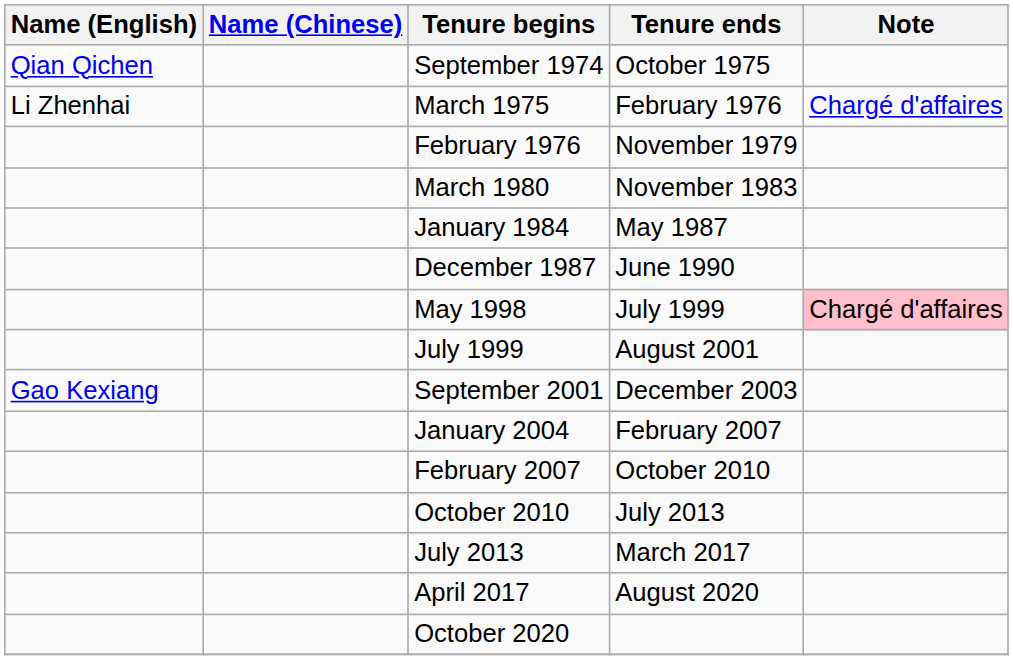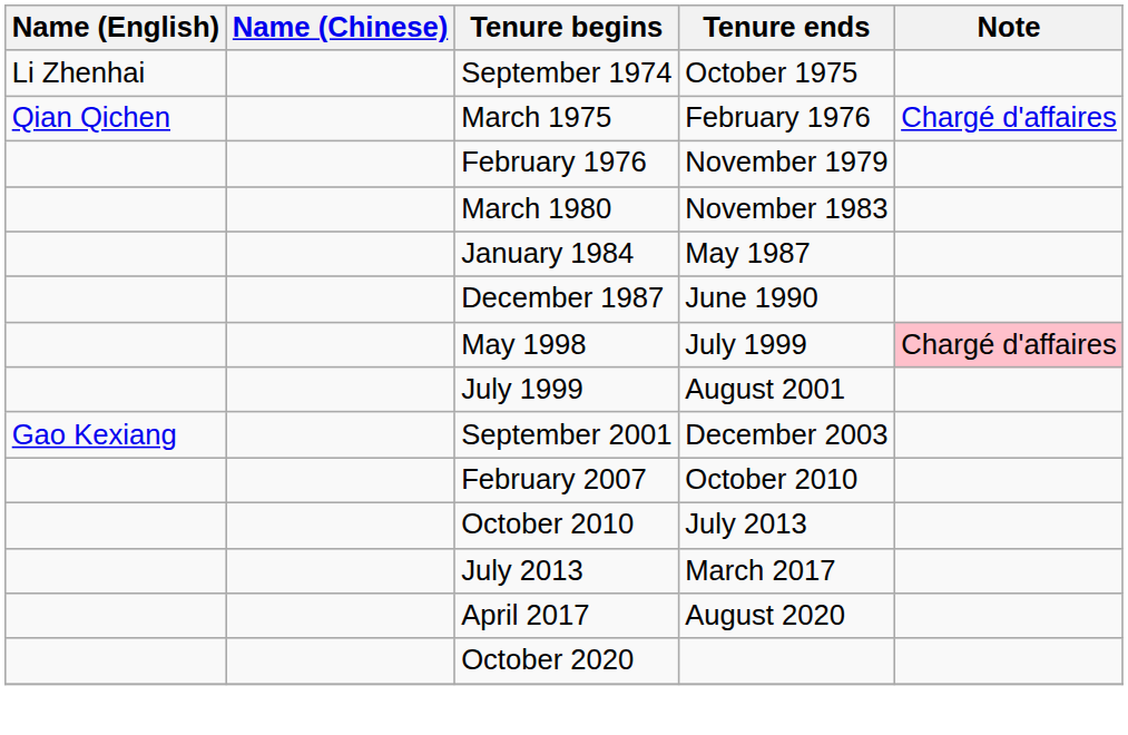 <table class="wikitable">
 <tr>
 <th>Name (English)</th>
 <th><a href='#'>Name (Chinese)</a></th>
 <th>Tenure begins</th>
 <th>Tenure ends</th>
 <th>Note</th>
 </tr>
 <tr>
-<td><a href='#'>Qian Qichen</a></td>
+<td>Li Zhenhai</td>
 <td></td>
 <td>September 1974</td>
 <td>October 1975</td>
 <td></td>
 </tr>
 <tr>
-<td>Li Zhenhai</td>
+<td><a href='#'>Qian Qichen</a></td>
 <td></td>
 <td>March 1975</td>
 <td>February 1976</td>
 <td><a href='#'>Chargé d'affaires</a></td>
 </tr>
 <tr>
 <td></td>
 <td></td>
 <td>February 1976</td>
 <td>November 1979</td>
 <td></td>
 </tr>
 <tr>
 <td></td>
 <td></td>
 <td>March 1980</td>
 <td>November 1983</td>
 <td></td>
 </tr>
 <tr>
 <td></td>
 <td></td>
 <td>January 1984</td>
 <td>May 1987</td>
 <td></td>
 </tr>
 <tr>
 <td></td>
 <td></td>
 <td>December 1987</td>
 <td>June 1990</td>
 <td></td>
 </tr>
 <tr>
 <td></td>
 <td></td>
 <td>May 1998</td>
 <td>July 1999</td>
 <td style="background: pink;">Chargé d'affaires</td>
 </tr>
 <tr>
 <td></td>
 <td></td>
 <td>July 1999</td>
 <td>August 2001</td>
 <td></td>
 </tr>
 <tr>
 <td><a href='#'>Gao Kexiang</a></td>
 <td></td>
 <td>September 2001</td>
 <td>December 2003</td>
 <td></td>
 </tr>
 <tr>
 <td></td>
 <td></td>
-<td>January 2004</td>
-<td>February 2007</td>
-<td></td>
-</tr>
-<tr>
-<td></td>
-<td></td>
 <td>February 2007</td>
 <td>October 2010</td>
 <td></td>
 </tr>
 <tr>
 <td></td>
 <td></td>
 <td>October 2010</td>
 <td>July 2013</td>
 <td></td>
 </tr>
 <tr>
 <td></td>
 <td></td>
 <td>July 2013</td>
 <td>March 2017</td>
 <td></td>
 </tr>
 <tr>
 <td></td>
 <td></td>
 <td>April 2017</td>
 <td>August 2020</td>
 <td></td>
 </tr>
 <tr>
 <td></td>
 <td></td>
 <td>October 2020</td>
 <td></td>
 <td></td>
 </tr>
 <tr>
 </tr>
 </table>
